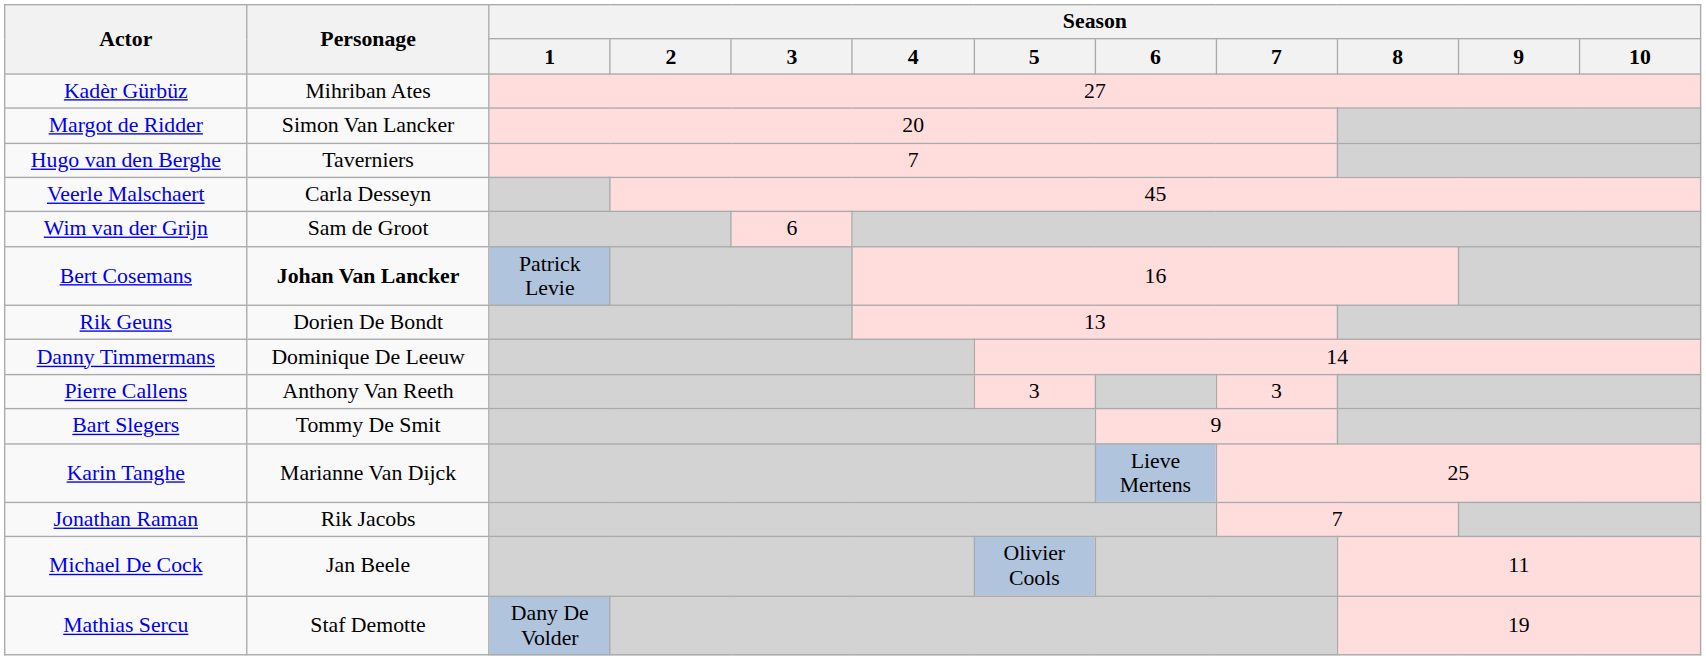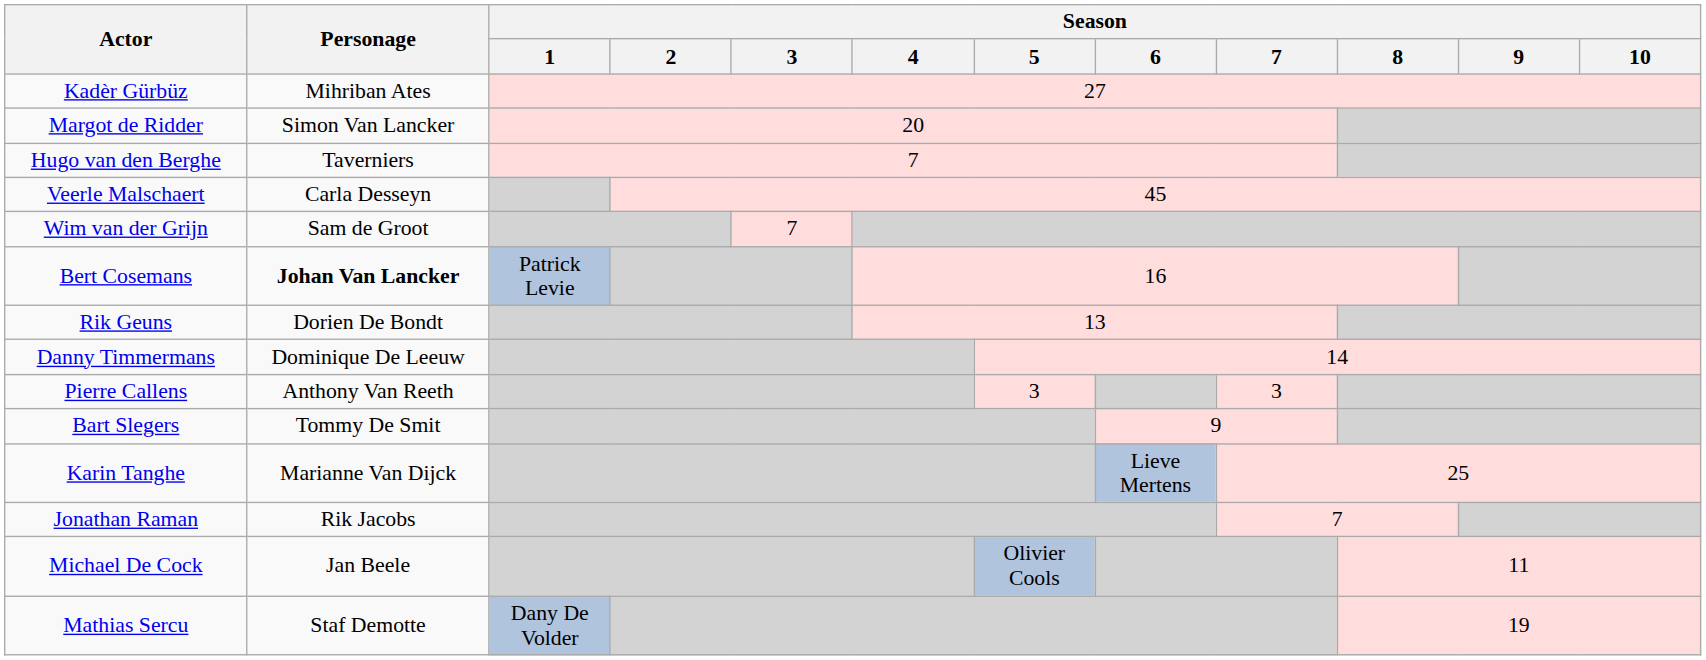 <table class="wikitable" style="text-align:center">
 <tr>
 <th rowspan="2" width="12%">Actor</th>
 <th rowspan="2" width="12%">Personage</th>
 <th colspan="10" align="center">Season</th>
 </tr>
 <tr>
 <th align="center" width="6%">1</th>
 <th align="center" width="6%">2</th>
 <th align="center" width="6%">3</th>
 <th align="center" width="6%">4</th>
 <th align="center" width="6%">5</th>
 <th align="center" width="6%">6</th>
 <th align="center" width="6%">7</th>
 <th align="center" width="6%">8</th>
 <th align="center" width="6%">9</th>
 <th align="center" width="6%">10</th>
 </tr>
 <tr>
 <td><a href='#'>Kadèr Gürbüz</a></td>
 <td>Mihriban Ates</td>
 <td colspan="10" style="background:#ffdddd;">27</td>
 </tr>
 <tr>
 <td><a href='#'>Margot de Ridder</a></td>
 <td>Simon Van Lancker</td>
 <td colspan="7" style="background:#ffdddd;">20</td>
 <td colspan="3" style="background-color:lightgrey;"> </td>
 </tr>
 <tr>
 <td><a href='#'>Hugo van den Berghe</a></td>
 <td>Taverniers</td>
 <td colspan="7" style="background:#ffdddd;">7</td>
 <td colspan="3" style="background-color:lightgrey;"> </td>
 </tr>
 <tr>
 <td><a href='#'>Veerle Malschaert</a></td>
 <td>Carla Desseyn</td>
 <td colspan="1" style="background-color:lightgrey;"> </td>
 <td colspan="9" style="background:#ffdddd;">45</td>
 </tr>
 <tr>
 <td><a href='#'>Wim van der Grijn</a></td>
 <td>Sam de Groot</td>
 <td colspan="2" style="background-color:lightgrey;"> </td>
-<td colspan="1" style="background:#ffdddd;">6</td>
+<td colspan="1" style="background:#ffdddd;">7</td>
 <td colspan="7" style="background-color:lightgrey;"> </td>
 </tr>
 <tr>
 <td><a href='#'>Bert Cosemans</a></td>
 <td><strong>Johan Van Lancker</strong></td>
 <td colspan="1" style="background:lightsteelblue ">Patrick Levie</td>
 <td colspan="2" style="background-color:lightgrey;"> </td>
 <td colspan="5" style="background:#ffdddd;">16</td>
 <td colspan="2" style="background-color:lightgrey;"> </td>
 </tr>
 <tr>
 <td><a href='#'>Rik Geuns</a></td>
 <td>Dorien De Bondt</td>
 <td colspan="3" style="background-color:lightgrey;"> </td>
 <td colspan="4" style="background:#ffdddd;">13</td>
 <td colspan="3" style="background-color:lightgrey;"> </td>
 </tr>
 <tr>
 <td><a href='#'>Danny Timmermans</a></td>
 <td>Dominique De Leeuw</td>
 <td colspan="4" style="background-color:lightgrey;"> </td>
 <td colspan="6" style="background:#ffdddd;">14</td>
 </tr>
 <tr>
 <td><a href='#'>Pierre Callens</a></td>
 <td>Anthony Van Reeth</td>
 <td colspan="4" style="background-color:lightgrey;"> </td>
 <td colspan="1" style="background:#ffdddd;">3</td>
 <td colspan="1" style="background-color:lightgrey;"> </td>
 <td colspan="1" style="background:#ffdddd;">3</td>
 <td colspan="3" style="background-color:lightgrey;"> </td>
 </tr>
 <tr>
 <td><a href='#'>Bart Slegers</a></td>
 <td>Tommy De Smit</td>
 <td colspan="5" style="background-color:lightgrey;"> </td>
 <td colspan="2" style="background:#ffdddd;">9</td>
 <td colspan="3" style="background-color:lightgrey;"> </td>
 </tr>
 <tr>
 <td><a href='#'>Karin Tanghe</a></td>
 <td>Marianne Van Dijck</td>
 <td colspan="5" style="background-color:lightgrey;"> </td>
 <td colspan="1" style="background:lightsteelblue ">Lieve Mertens</td>
 <td colspan="4" style="background:#ffdddd;">25</td>
 </tr>
 <tr>
 <td><a href='#'>Jonathan Raman</a></td>
 <td>Rik Jacobs</td>
 <td colspan="6" style="background-color:lightgrey;"> </td>
 <td colspan="2" style="background:#ffdddd;">7</td>
 <td colspan="2" style="background-color:lightgrey;"> </td>
 </tr>
 <tr>
 <td><a href='#'>Michael De Cock</a></td>
 <td>Jan Beele</td>
 <td colspan="4" style="background-color:lightgrey;"> </td>
 <td colspan="1" style="background:lightsteelblue ">Olivier Cools</td>
 <td colspan="2" style="background-color:lightgrey;"> </td>
 <td colspan="3" style="background:#ffdddd;">11</td>
 </tr>
 <tr>
 <td><a href='#'>Mathias Sercu</a></td>
 <td>Staf Demotte</td>
 <td colspan="1" style="background:lightsteelblue ">Dany De Volder</td>
 <td colspan="6" style="background-color:lightgrey;"> </td>
 <td colspan="3" style="background:#ffdddd;">19</td>
 </tr>
 </table>
